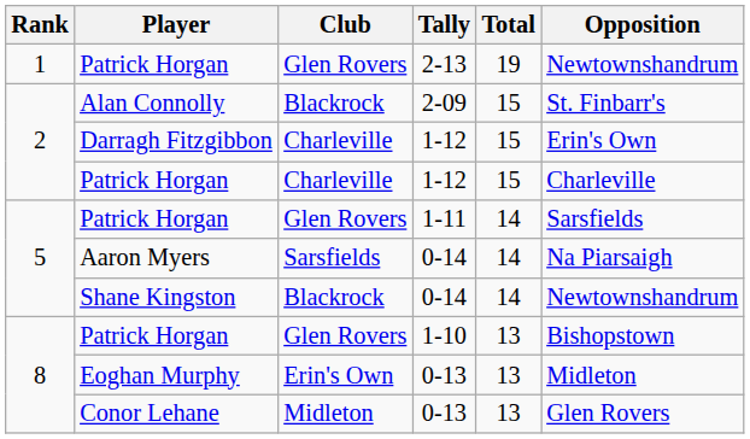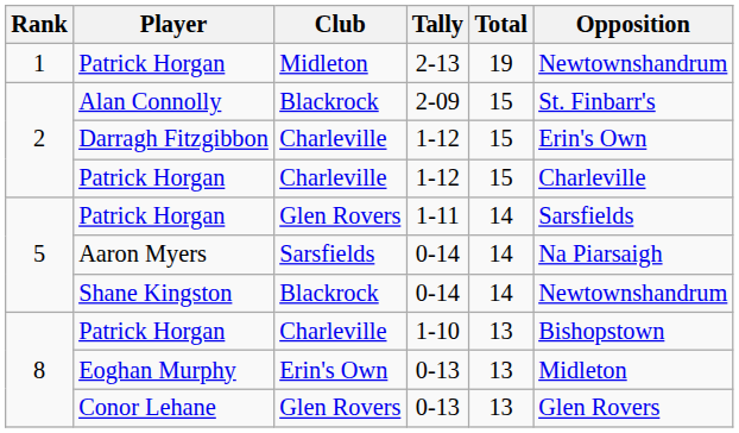 <table class="wikitable">
 <tr>
 <th>Rank</th>
 <th>Player</th>
 <th>Club</th>
 <th>Tally</th>
 <th>Total</th>
 <th>Opposition</th>
 </tr>
 <tr>
 <td rowspan="1" style="text-align:center;">1</td>
 <td><a href='#'>Patrick Horgan</a></td>
-<td><a href='#'>Glen Rovers</a></td>
+<td><a href='#'>Midleton</a></td>
 <td align=center>2-13</td>
 <td align=center>19</td>
 <td><a href='#'>Newtownshandrum</a></td>
 </tr>
 <tr>
 <td rowspan="3" style="text-align:center;">2</td>
 <td><a href='#'>Alan Connolly</a></td>
 <td><a href='#'>Blackrock</a></td>
 <td align=center>2-09</td>
 <td align=center>15</td>
 <td><a href='#'>St. Finbarr's</a></td>
 </tr>
 <tr>
 <td><a href='#'>Darragh Fitzgibbon</a></td>
 <td><a href='#'>Charleville</a></td>
 <td align=center>1-12</td>
 <td align=center>15</td>
 <td><a href='#'>Erin's Own</a></td>
 </tr>
 <tr>
 <td><a href='#'>Patrick Horgan</a></td>
 <td><a href='#'>Charleville</a></td>
 <td align=center>1-12</td>
 <td align=center>15</td>
 <td><a href='#'>Charleville</a></td>
 </tr>
 <tr>
 <td rowspan="3" style="text-align:center;">5</td>
 <td><a href='#'>Patrick Horgan</a></td>
 <td><a href='#'>Glen Rovers</a></td>
 <td align=center>1-11</td>
 <td align=center>14</td>
 <td><a href='#'>Sarsfields</a></td>
 </tr>
 <tr>
 <td>Aaron Myers</td>
 <td><a href='#'>Sarsfields</a></td>
 <td align=center>0-14</td>
 <td align=center>14</td>
 <td><a href='#'>Na Piarsaigh</a></td>
 </tr>
 <tr>
 <td><a href='#'>Shane Kingston</a></td>
 <td><a href='#'>Blackrock</a></td>
 <td align=center>0-14</td>
 <td align=center>14</td>
 <td><a href='#'>Newtownshandrum</a></td>
 </tr>
 <tr>
 <td rowspan="3" style="text-align:center;">8</td>
 <td><a href='#'>Patrick Horgan</a></td>
-<td><a href='#'>Glen Rovers</a></td>
+<td><a href='#'>Charleville</a></td>
 <td align=center>1-10</td>
 <td align=center>13</td>
 <td><a href='#'>Bishopstown</a></td>
 </tr>
 <tr>
 <td><a href='#'>Eoghan Murphy</a></td>
 <td><a href='#'>Erin's Own</a></td>
 <td align=center>0-13</td>
 <td align=center>13</td>
 <td><a href='#'>Midleton</a></td>
 </tr>
 <tr>
 <td><a href='#'>Conor Lehane</a></td>
-<td><a href='#'>Midleton</a></td>
+<td><a href='#'>Glen Rovers</a></td>
 <td align=center>0-13</td>
 <td align=center>13</td>
 <td><a href='#'>Glen Rovers</a></td>
 </tr>
 </table>
